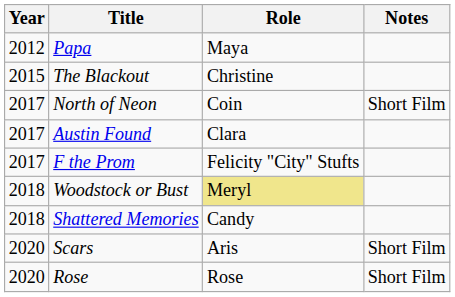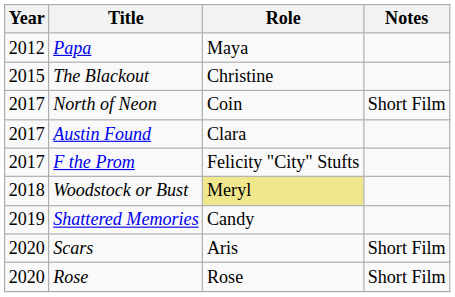 <table class="wikitable sortable">
 <tr>
 <th>Year</th>
 <th>Title</th>
 <th>Role</th>
 <th class="unsortable">Notes</th>
 </tr>
 <tr>
 <td>2012</td>
 <td><em><a href='#'>Papa</a></em></td>
 <td>Maya</td>
 <td></td>
 </tr>
 <tr>
 <td>2015</td>
 <td><em>The Blackout</em></td>
 <td>Christine</td>
 <td></td>
 </tr>
 <tr>
 <td>2017</td>
 <td><em>North of Neon</em></td>
 <td>Coin</td>
 <td>Short Film</td>
 </tr>
 <tr>
 <td>2017</td>
 <td><em><a href='#'>Austin Found</a></em></td>
 <td>Clara</td>
 <td></td>
 </tr>
 <tr>
 <td>2017</td>
 <td><em><a href='#'>F the Prom</a></em></td>
 <td>Felicity "City" Stufts</td>
 <td></td>
 </tr>
 <tr>
 <td>2018</td>
 <td><em>Woodstock or Bust</em></td>
 <td style="background: khaki;">Meryl</td>
 <td></td>
 </tr>
 <tr>
-<td>2018</td>
+<td>2019</td>
 <td><em><a href='#'>Shattered Memories</a></em></td>
 <td>Candy</td>
 <td></td>
 </tr>
 <tr>
 <td>2020</td>
 <td><em>Scars</em></td>
 <td>Aris</td>
 <td>Short Film</td>
 </tr>
 <tr>
 <td>2020</td>
 <td><em>Rose</em></td>
 <td>Rose</td>
 <td>Short Film</td>
 </tr>
 </table>
